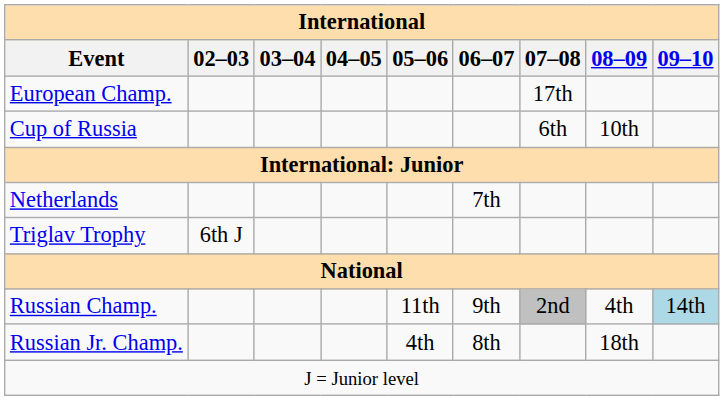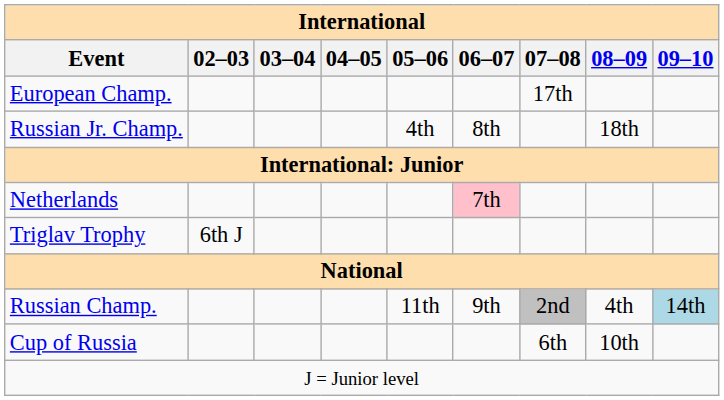 <table class="wikitable" style="text-align:center">
 <tr>
 <th style="background-color: #ffdead; " colspan=9 align=center>International</th>
 </tr>
 <tr>
 <th>Event</th>
 <th>02–03</th>
 <th>03–04</th>
 <th>04–05</th>
 <th>05–06</th>
 <th>06–07</th>
 <th>07–08</th>
 <th><a href='#'>08–09</a></th>
 <th><a href='#'>09–10</a></th>
 </tr>
 <tr>
 <td align=left><a href='#'>European Champ.</a></td>
 <td></td>
 <td></td>
 <td></td>
 <td></td>
 <td></td>
 <td>17th</td>
 <td></td>
 <td></td>
 </tr>
 <tr>
-<td align=left> <a href='#'>Cup of Russia</a></td>
+<td align=left><a href='#'>Russian Jr. Champ.</a></td>
 <td></td>
 <td></td>
 <td></td>
+<td>4th</td>
+<td>8th</td>
 <td></td>
-<td></td>
-<td>6th</td>
-<td>10th</td>
+<td>18th</td>
 <td></td>
 </tr>
 <tr>
 <th style="background-color: #ffdead; " colspan=9 align=center>International: Junior</th>
 </tr>
 <tr>
 <td align=left> <a href='#'>Netherlands</a></td>
 <td></td>
 <td></td>
 <td></td>
 <td></td>
-<td>7th</td>
+<td style="background: pink;">7th</td>
 <td></td>
 <td></td>
 <td></td>
 </tr>
 <tr>
 <td align=left><a href='#'>Triglav Trophy</a></td>
 <td>6th J</td>
 <td></td>
 <td></td>
 <td></td>
 <td></td>
 <td></td>
 <td></td>
 <td></td>
 </tr>
 <tr>
 <th style="background-color: #ffdead; " colspan=9 align=center>National</th>
 </tr>
 <tr>
 <td align=left><a href='#'>Russian Champ.</a></td>
 <td></td>
 <td></td>
 <td></td>
 <td>11th</td>
 <td>9th</td>
 <td bgcolor=silver>2nd</td>
 <td>4th</td>
 <td style="background: lightblue;">14th</td>
 </tr>
 <tr>
-<td align=left><a href='#'>Russian Jr. Champ.</a></td>
+<td align=left> <a href='#'>Cup of Russia</a></td>
 <td></td>
 <td></td>
 <td></td>
-<td>4th</td>
-<td>8th</td>
 <td></td>
-<td>18th</td>
+<td></td>
+<td>6th</td>
+<td>10th</td>
 <td></td>
 </tr>
 <tr>
 <td colspan=9 align=center><small> J = Junior level </small></td>
 </tr>
 </table>
